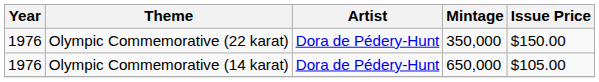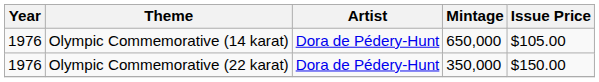 <table class="wikitable">
 <tr>
 <th>Year</th>
 <th>Theme</th>
 <th>Artist</th>
 <th>Mintage</th>
 <th>Issue Price</th>
 </tr>
 <tr>
 <td>1976</td>
+<td>Olympic Commemorative (14 karat)</td>
+<td><a href='#'>Dora de Pédery-Hunt</a></td>
+<td>650,000</td>
+<td>$105.00</td>
+</tr>
+<tr>
+<td>1976</td>
 <td>Olympic Commemorative (22 karat)</td>
 <td><a href='#'>Dora de Pédery-Hunt</a></td>
 <td>350,000</td>
 <td>$150.00</td>
 </tr>
 <tr>
-<td>1976</td>
-<td>Olympic Commemorative (14 karat)</td>
-<td><a href='#'>Dora de Pédery-Hunt</a></td>
-<td>650,000</td>
-<td>$105.00</td>
-</tr>
-<tr>
 </tr>
 </table>
